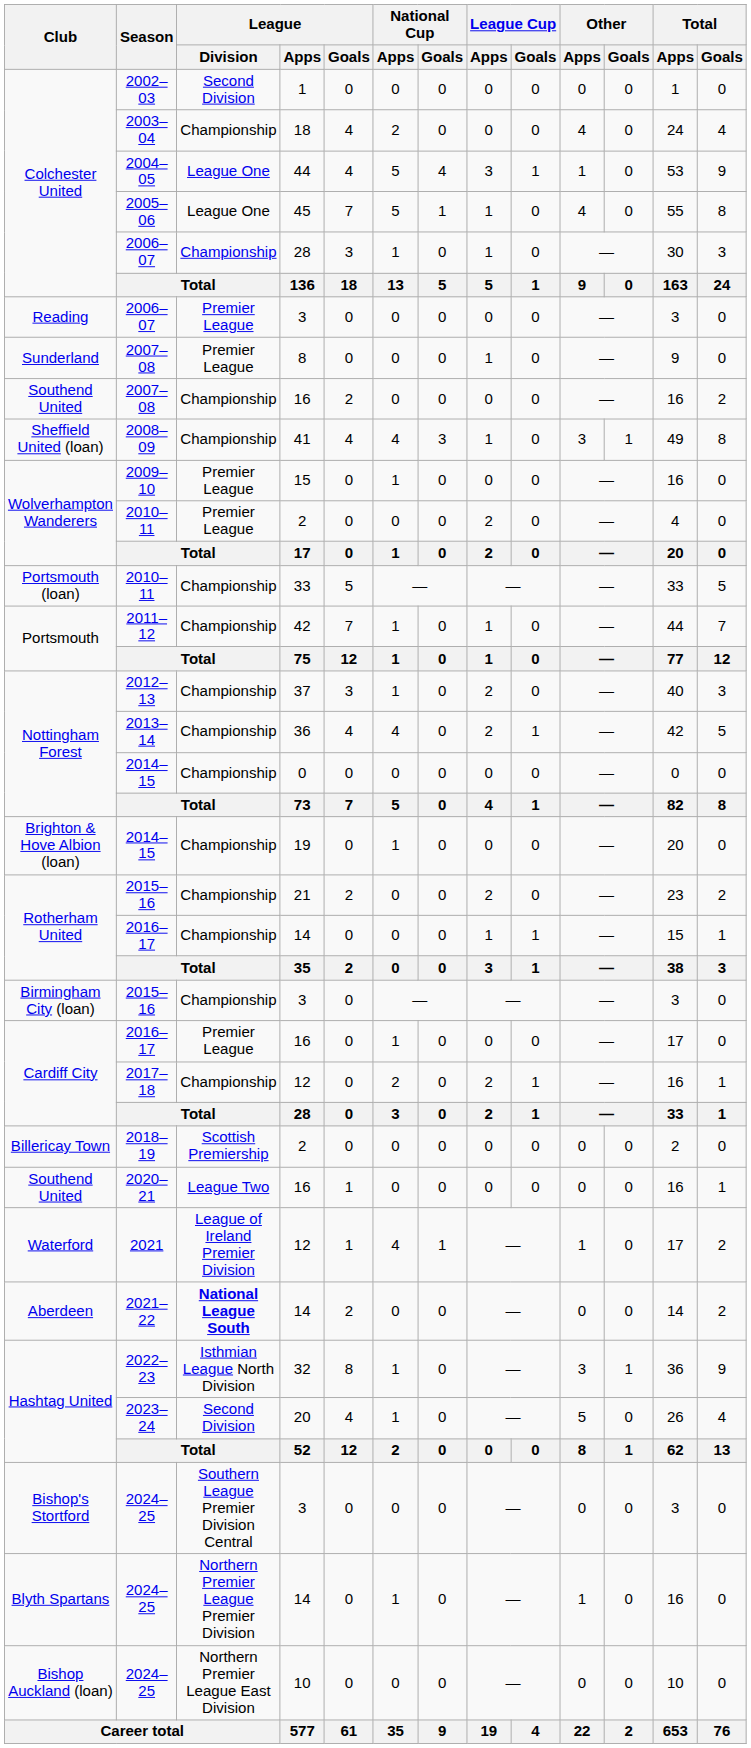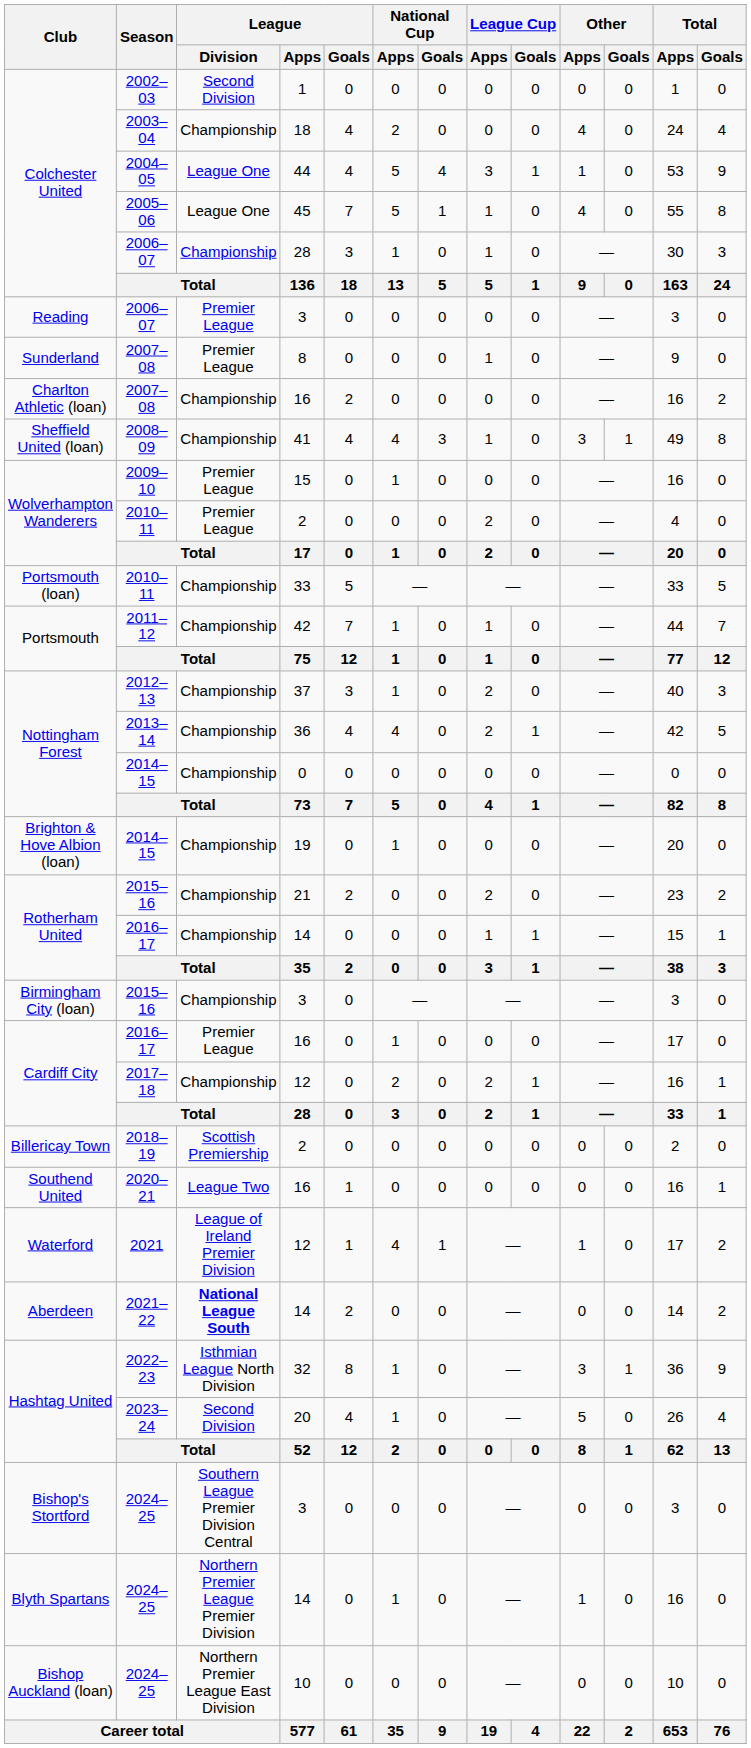 <table class=wikitable style="text-align: center;">
 <tr>
 <th rowspan=2>Club</th>
 <th rowspan=2>Season</th>
 <th colspan=3>League</th>
 <th colspan=2>National Cup</th>
 <th colspan=2><a href='#'>League Cup</a></th>
 <th colspan=2>Other</th>
 <th colspan=2>Total</th>
 </tr>
 <tr>
 <th scope=col>Division</th>
 <th scope=col>Apps</th>
 <th scope=col>Goals</th>
 <th scope=col>Apps</th>
 <th scope=col>Goals</th>
 <th scope=col>Apps</th>
 <th scope=col>Goals</th>
 <th scope=col>Apps</th>
 <th scope=col>Goals</th>
 <th scope=col>Apps</th>
 <th scope=col>Goals</th>
 </tr>
 <tr>
 <td rowspan=6><a href='#'>Colchester United</a></td>
 <td><a href='#'>2002–03</a></td>
 <td><a href='#'>Second Division</a></td>
 <td>1</td>
 <td>0</td>
 <td>0</td>
 <td>0</td>
 <td>0</td>
 <td>0</td>
 <td>0</td>
 <td>0</td>
 <td>1</td>
 <td>0</td>
 </tr>
 <tr>
 <td><a href='#'>2003–04</a></td>
 <td>Championship</td>
 <td>18</td>
 <td>4</td>
 <td>2</td>
 <td>0</td>
 <td>0</td>
 <td>0</td>
 <td>4</td>
 <td>0</td>
 <td>24</td>
 <td>4</td>
 </tr>
 <tr>
 <td><a href='#'>2004–05</a></td>
 <td><a href='#'>League One</a></td>
 <td>44</td>
 <td>4</td>
 <td>5</td>
 <td>4</td>
 <td>3</td>
 <td>1</td>
 <td>1</td>
 <td>0</td>
 <td>53</td>
 <td>9</td>
 </tr>
 <tr>
 <td><a href='#'>2005–06</a></td>
 <td>League One</td>
 <td>45</td>
 <td>7</td>
 <td>5</td>
 <td>1</td>
 <td>1</td>
 <td>0</td>
 <td>4</td>
 <td>0</td>
 <td>55</td>
 <td>8</td>
 </tr>
 <tr>
 <td><a href='#'>2006–07</a></td>
 <td><a href='#'>Championship</a></td>
 <td>28</td>
 <td>3</td>
 <td>1</td>
 <td>0</td>
 <td>1</td>
 <td>0</td>
 <td colspan=2>—</td>
 <td>30</td>
 <td>3</td>
 </tr>
 <tr>
 <th colspan=2>Total</th>
 <th>136</th>
 <th>18</th>
 <th>13</th>
 <th>5</th>
 <th>5</th>
 <th>1</th>
 <th>9</th>
 <th>0</th>
 <th>163</th>
 <th>24</th>
 </tr>
 <tr>
 <td><a href='#'>Reading</a></td>
 <td><a href='#'>2006–07</a></td>
 <td><a href='#'>Premier League</a></td>
 <td>3</td>
 <td>0</td>
 <td>0</td>
 <td>0</td>
 <td>0</td>
 <td>0</td>
 <td colspan=2>—</td>
 <td>3</td>
 <td>0</td>
 </tr>
 <tr>
 <td><a href='#'>Sunderland</a></td>
 <td><a href='#'>2007–08</a></td>
 <td>Premier League</td>
 <td>8</td>
 <td>0</td>
 <td>0</td>
 <td>0</td>
 <td>1</td>
 <td>0</td>
 <td colspan=2>—</td>
 <td>9</td>
 <td>0</td>
 </tr>
 <tr>
-<td><a href='#'>Southend United</a></td>
+<td><a href='#'>Charlton Athletic</a> (loan)</td>
 <td><a href='#'>2007–08</a></td>
 <td>Championship</td>
 <td>16</td>
 <td>2</td>
 <td>0</td>
 <td>0</td>
 <td>0</td>
 <td>0</td>
 <td colspan=2>—</td>
 <td>16</td>
 <td>2</td>
 </tr>
 <tr>
 <td><a href='#'>Sheffield United</a> (loan)</td>
 <td><a href='#'>2008–09</a></td>
 <td>Championship</td>
 <td>41</td>
 <td>4</td>
 <td>4</td>
 <td>3</td>
 <td>1</td>
 <td>0</td>
 <td>3</td>
 <td>1</td>
 <td>49</td>
 <td>8</td>
 </tr>
 <tr>
 <td rowspan=3><a href='#'>Wolverhampton Wanderers</a></td>
 <td><a href='#'>2009–10</a></td>
 <td>Premier League</td>
 <td>15</td>
 <td>0</td>
 <td>1</td>
 <td>0</td>
 <td>0</td>
 <td>0</td>
 <td colspan=2>—</td>
 <td>16</td>
 <td>0</td>
 </tr>
 <tr>
 <td><a href='#'>2010–11</a></td>
 <td>Premier League</td>
 <td>2</td>
 <td>0</td>
 <td>0</td>
 <td>0</td>
 <td>2</td>
 <td>0</td>
 <td colspan=2>—</td>
 <td>4</td>
 <td>0</td>
 </tr>
 <tr>
 <th colspan=2>Total</th>
 <th>17</th>
 <th>0</th>
 <th>1</th>
 <th>0</th>
 <th>2</th>
 <th>0</th>
 <th colspan=2>—</th>
 <th>20</th>
 <th>0</th>
 </tr>
 <tr>
 <td><a href='#'>Portsmouth</a> (loan)</td>
 <td><a href='#'>2010–11</a></td>
 <td>Championship</td>
 <td>33</td>
 <td>5</td>
 <td colspan=2>—</td>
 <td colspan=2>—</td>
 <td colspan=2>—</td>
 <td>33</td>
 <td>5</td>
 </tr>
 <tr>
 <td rowspan=2>Portsmouth</td>
 <td><a href='#'>2011–12</a></td>
 <td>Championship</td>
 <td>42</td>
 <td>7</td>
 <td>1</td>
 <td>0</td>
 <td>1</td>
 <td>0</td>
 <td colspan=2>—</td>
 <td>44</td>
 <td>7</td>
 </tr>
 <tr>
 <th colspan=2>Total</th>
 <th>75</th>
 <th>12</th>
 <th>1</th>
 <th>0</th>
 <th>1</th>
 <th>0</th>
 <th colspan=2>—</th>
 <th>77</th>
 <th>12</th>
 </tr>
 <tr>
 <td rowspan=4><a href='#'>Nottingham Forest</a></td>
 <td><a href='#'>2012–13</a></td>
 <td>Championship</td>
 <td>37</td>
 <td>3</td>
 <td>1</td>
 <td>0</td>
 <td>2</td>
 <td>0</td>
 <td colspan=2>—</td>
 <td>40</td>
 <td>3</td>
 </tr>
 <tr>
 <td><a href='#'>2013–14</a></td>
 <td>Championship</td>
 <td>36</td>
 <td>4</td>
 <td>4</td>
 <td>0</td>
 <td>2</td>
 <td>1</td>
 <td colspan=2>—</td>
 <td>42</td>
 <td>5</td>
 </tr>
 <tr>
 <td><a href='#'>2014–15</a></td>
 <td>Championship</td>
 <td>0</td>
 <td>0</td>
 <td>0</td>
 <td>0</td>
 <td>0</td>
 <td>0</td>
 <td colspan=2>—</td>
 <td>0</td>
 <td>0</td>
 </tr>
 <tr>
 <th colspan=2>Total</th>
 <th>73</th>
 <th>7</th>
 <th>5</th>
 <th>0</th>
 <th>4</th>
 <th>1</th>
 <th colspan=2>—</th>
 <th>82</th>
 <th>8</th>
 </tr>
 <tr>
 <td><a href='#'>Brighton & Hove Albion</a> (loan)</td>
 <td><a href='#'>2014–15</a></td>
 <td>Championship</td>
 <td>19</td>
 <td>0</td>
 <td>1</td>
 <td>0</td>
 <td>0</td>
 <td>0</td>
 <td colspan=2>—</td>
 <td>20</td>
 <td>0</td>
 </tr>
 <tr>
 <td rowspan=3><a href='#'>Rotherham United</a></td>
 <td><a href='#'>2015–16</a></td>
 <td>Championship</td>
 <td>21</td>
 <td>2</td>
 <td>0</td>
 <td>0</td>
 <td>2</td>
 <td>0</td>
 <td colspan=2>—</td>
 <td>23</td>
 <td>2</td>
 </tr>
 <tr>
 <td><a href='#'>2016–17</a></td>
 <td>Championship</td>
 <td>14</td>
 <td>0</td>
 <td>0</td>
 <td>0</td>
 <td>1</td>
 <td>1</td>
 <td colspan=2>—</td>
 <td>15</td>
 <td>1</td>
 </tr>
 <tr>
 <th colspan=2>Total</th>
 <th>35</th>
 <th>2</th>
 <th>0</th>
 <th>0</th>
 <th>3</th>
 <th>1</th>
 <th colspan=2>—</th>
 <th>38</th>
 <th>3</th>
 </tr>
 <tr>
 <td><a href='#'>Birmingham City</a> (loan)</td>
 <td><a href='#'>2015–16</a></td>
 <td>Championship</td>
 <td>3</td>
 <td>0</td>
 <td colspan=2>—</td>
 <td colspan=2>—</td>
 <td colspan=2>—</td>
 <td>3</td>
 <td>0</td>
 </tr>
 <tr>
 <td rowspan=3><a href='#'>Cardiff City</a></td>
 <td><a href='#'>2016–17</a></td>
 <td>Premier League</td>
 <td>16</td>
 <td>0</td>
 <td>1</td>
 <td>0</td>
 <td>0</td>
 <td>0</td>
 <td colspan=2>—</td>
 <td>17</td>
 <td>0</td>
 </tr>
 <tr>
 <td><a href='#'>2017–18</a></td>
 <td>Championship</td>
 <td>12</td>
 <td>0</td>
 <td>2</td>
 <td>0</td>
 <td>2</td>
 <td>1</td>
 <td colspan=2>—</td>
 <td>16</td>
 <td>1</td>
 </tr>
 <tr>
 <th colspan=2>Total</th>
 <th>28</th>
 <th>0</th>
 <th>3</th>
 <th>0</th>
 <th>2</th>
 <th>1</th>
 <th colspan=2>—</th>
 <th>33</th>
 <th>1</th>
 </tr>
 <tr>
 <td><a href='#'>Billericay Town</a></td>
 <td><a href='#'>2018–19</a></td>
 <td><a href='#'>Scottish Premiership</a></td>
 <td>2</td>
 <td>0</td>
 <td>0</td>
 <td>0</td>
 <td>0</td>
 <td>0</td>
 <td>0</td>
 <td>0</td>
 <td>2</td>
 <td>0</td>
 </tr>
 <tr>
 <td><a href='#'>Southend United</a></td>
 <td><a href='#'>2020–21</a></td>
 <td><a href='#'>League Two</a></td>
 <td>16</td>
 <td>1</td>
 <td>0</td>
 <td>0</td>
 <td>0</td>
 <td>0</td>
 <td>0</td>
 <td>0</td>
 <td>16</td>
 <td>1</td>
 </tr>
 <tr>
 <td><a href='#'>Waterford</a></td>
 <td><a href='#'>2021</a></td>
 <td><a href='#'>League of Ireland Premier Division</a></td>
 <td>12</td>
 <td>1</td>
 <td>4</td>
 <td>1</td>
 <td colspan=2>—</td>
 <td>1</td>
 <td>0</td>
 <td>17</td>
 <td>2</td>
 </tr>
 <tr>
 <td><a href='#'>Aberdeen</a></td>
 <td><a href='#'>2021–22</a></td>
 <td><strong><a href='#'>National League South</a></strong></td>
 <td>14</td>
 <td>2</td>
 <td>0</td>
 <td>0</td>
 <td colspan=2>—</td>
 <td>0</td>
 <td>0</td>
 <td>14</td>
 <td>2</td>
 </tr>
 <tr>
 <td rowspan="3"><a href='#'>Hashtag United</a></td>
 <td><a href='#'>2022–23</a></td>
 <td><a href='#'>Isthmian League</a> North Division</td>
 <td>32</td>
 <td>8</td>
 <td>1</td>
 <td>0</td>
 <td colspan="2">—</td>
 <td>3</td>
 <td>1</td>
 <td>36</td>
 <td>9</td>
 </tr>
 <tr>
 <td><a href='#'>2023–24</a></td>
 <td><a href='#'>Second Division</a></td>
 <td>20</td>
 <td>4</td>
 <td>1</td>
 <td>0</td>
 <td colspan="2">—</td>
 <td>5</td>
 <td>0</td>
 <td>26</td>
 <td>4</td>
 </tr>
 <tr>
 <th colspan="2">Total</th>
 <th>52</th>
 <th>12</th>
 <th>2</th>
 <th>0</th>
 <th>0</th>
 <th>0</th>
 <th>8</th>
 <th>1</th>
 <th>62</th>
 <th>13</th>
 </tr>
 <tr>
 <td><a href='#'>Bishop's Stortford</a></td>
 <td><a href='#'>2024–25</a></td>
 <td><a href='#'>Southern League</a> Premier Division Central</td>
 <td>3</td>
 <td>0</td>
 <td>0</td>
 <td>0</td>
 <td colspan="2">—</td>
 <td>0</td>
 <td>0</td>
 <td>3</td>
 <td>0</td>
 </tr>
 <tr>
 <td><a href='#'>Blyth Spartans</a></td>
 <td><a href='#'>2024–25</a></td>
 <td><a href='#'>Northern Premier League</a> Premier Division</td>
 <td>14</td>
 <td>0</td>
 <td>1</td>
 <td>0</td>
 <td colspan="2">—</td>
 <td>1</td>
 <td>0</td>
 <td>16</td>
 <td>0</td>
 </tr>
 <tr>
 <td><a href='#'>Bishop Auckland</a> (loan)</td>
 <td><a href='#'>2024–25</a></td>
 <td>Northern Premier League East Division</td>
 <td>10</td>
 <td>0</td>
 <td>0</td>
 <td>0</td>
 <td colspan="2">—</td>
 <td>0</td>
 <td>0</td>
 <td>10</td>
 <td>0</td>
 </tr>
 <tr>
 <th colspan="3">Career total</th>
 <th>577</th>
 <th>61</th>
 <th>35</th>
 <th>9</th>
 <th>19</th>
 <th>4</th>
 <th>22</th>
 <th>2</th>
 <th>653</th>
 <th>76</th>
 </tr>
 </table>
